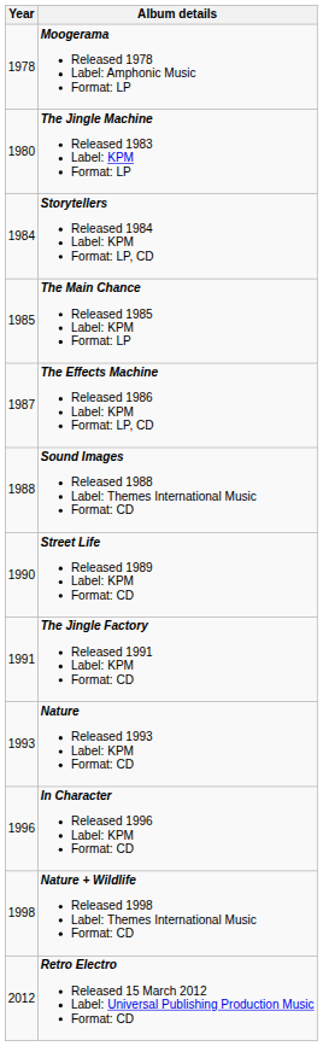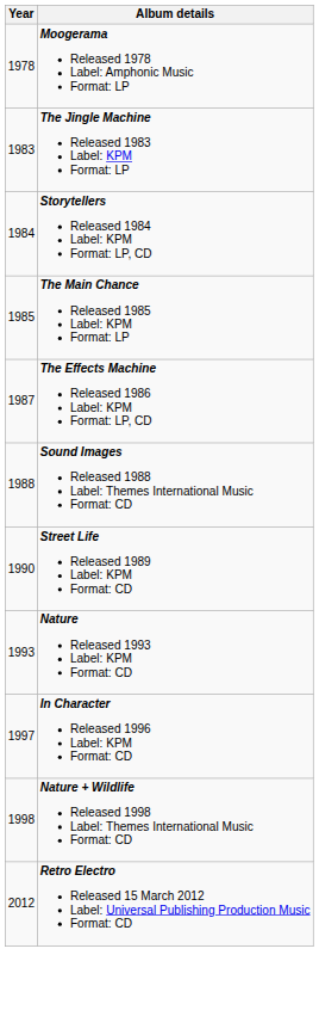 <table class="wikitable">
 <tr>
 <th>Year</th>
 <th>Album details</th>
 </tr>
 <tr>
 <td>1978</td>
 <td><strong><em>Moogerama</em></strong><br><ul><li>Released 1978</li><li>Label: Amphonic Music </li><li>Format: LP</li></ul></td>
 </tr>
 <tr>
-<td>1980</td>
+<td>1983</td>
 <td><strong><em>The Jingle Machine</em></strong><br><ul><li>Released 1983</li><li>Label: <a href='#'>KPM</a> </li><li>Format: LP</li></ul></td>
 </tr>
 <tr>
 <td>1984</td>
 <td><strong><em>Storytellers</em></strong><br><ul><li>Released 1984</li><li>Label: KPM </li><li>Format: LP, CD</li></ul></td>
 </tr>
 <tr>
 <td>1985</td>
 <td><strong><em>The Main Chance</em></strong><br><ul><li>Released 1985</li><li>Label: KPM </li><li>Format: LP</li></ul></td>
 </tr>
 <tr>
 <td>1987</td>
 <td><strong><em>The Effects Machine</em></strong><br><ul><li>Released 1986</li><li>Label: KPM </li><li>Format: LP, CD</li></ul></td>
 </tr>
 <tr>
 <td>1988</td>
 <td><strong><em>Sound Images</em></strong><br><ul><li>Released 1988</li><li>Label: Themes International Music </li><li>Format: CD</li></ul></td>
 </tr>
 <tr>
 <td>1990</td>
 <td><strong><em>Street Life</em></strong><br><ul><li>Released 1989</li><li>Label: KPM </li><li>Format: CD</li></ul></td>
 </tr>
 <tr>
-<td>1991</td>
-<td><strong><em>The Jingle Factory</em></strong><br><ul><li>Released 1991</li><li>Label: KPM </li><li>Format: CD</li></ul></td>
-</tr>
-<tr>
 <td>1993</td>
 <td><strong><em>Nature</em></strong><br><ul><li>Released 1993</li><li>Label: KPM </li><li>Format: CD</li></ul></td>
 </tr>
 <tr>
-<td>1996</td>
+<td>1997</td>
 <td><strong><em>In Character</em></strong><br><ul><li>Released 1996</li><li>Label: KPM </li><li>Format: CD</li></ul></td>
 </tr>
 <tr>
 <td>1998</td>
 <td><strong><em>Nature + Wildlife</em></strong><br><ul><li>Released 1998</li><li>Label: Themes International Music </li><li>Format: CD</li></ul></td>
 </tr>
 <tr>
 <td>2012</td>
 <td><strong><em>Retro Electro</em></strong><br><ul><li>Released 15 March 2012</li><li>Label: <a href='#'>Universal Publishing Production Music</a> </li><li>Format: CD</li></ul></td>
 </tr>
 </table>
